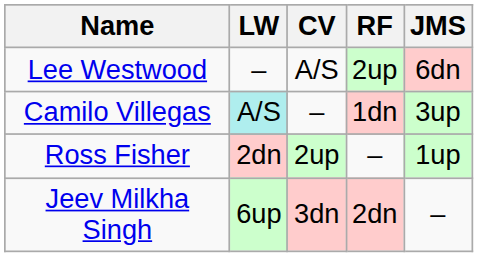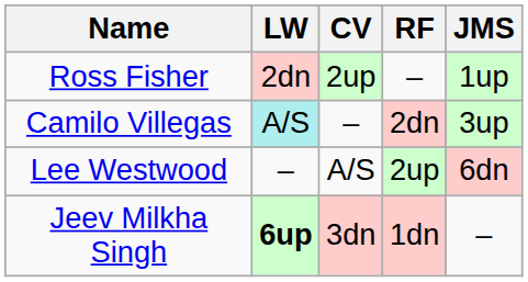 <table class="wikitable" style="text-align: center;">
 <tr>
 <th width=125>Name</th>
 <th width=25>LW</th>
 <th width=25>CV</th>
 <th width=25>RF</th>
 <th width=25>JMS</th>
 </tr>
 <tr>
+<td><a href='#'>Ross Fisher</a></td>
+<td style="background:#ffcccc;">2dn</td>
+<td style="background:#ccffcc;">2up</td>
+<td>–</td>
+<td style="background:#ccffcc;">1up</td>
+</tr>
+<tr>
+<td><a href='#'>Camilo Villegas</a></td>
+<td style="background: paleturquoise;">A/S</td>
+<td>–</td>
+<td style="background:#ffcccc;">2dn</td>
+<td style="background:#ccffcc;">3up</td>
+</tr>
+<tr>
 <td><a href='#'>Lee Westwood</a></td>
 <td>–</td>
 <td>A/S</td>
 <td style="background:#ccffcc;">2up</td>
 <td style="background:#ffcccc;">6dn</td>
 </tr>
 <tr>
-<td><a href='#'>Camilo Villegas</a></td>
-<td style="background: paleturquoise;">A/S</td>
-<td>–</td>
+<td><a href='#'>Jeev Milkha Singh</a></td>
+<td style="background:#ccffcc;"><strong>6up</strong></td>
+<td style="background:#ffcccc;">3dn</td>
 <td style="background:#ffcccc;">1dn</td>
-<td style="background:#ccffcc;">3up</td>
-</tr>
-<tr>
-<td><a href='#'>Ross Fisher</a></td>
-<td style="background:#ffcccc;">2dn</td>
-<td style="background:#ccffcc;">2up</td>
-<td>–</td>
-<td style="background:#ccffcc;">1up</td>
-</tr>
-<tr>
-<td><a href='#'>Jeev Milkha Singh</a></td>
-<td style="background:#ccffcc;">6up</td>
-<td style="background:#ffcccc;">3dn</td>
-<td style="background:#ffcccc;">2dn</td>
 <td>–</td>
 </tr>
 </table>
